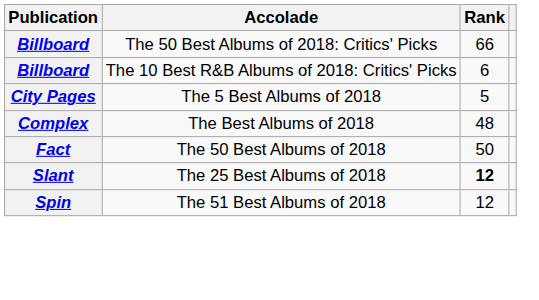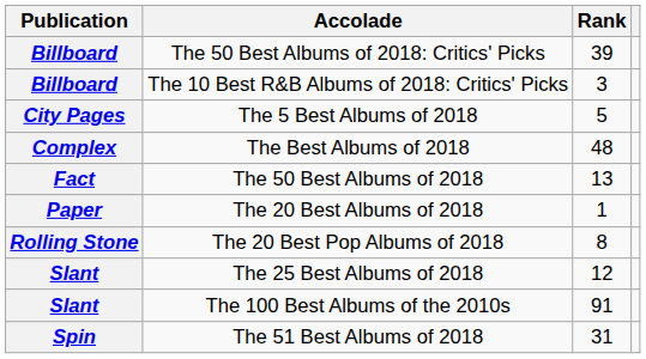 <table class="wikitable sortable plainrowheaders" style="text-align:center">
 <tr>
 <th scope="col">Publication</th>
 <th scope="col">Accolade</th>
 <th scope="col">Rank</th>
 <th scope="col" class="unsortable"></th>
 </tr>
 <tr>
 <th scope="row"><em><a href='#'>Billboard</a></em></th>
 <td>The 50 Best Albums of 2018: Critics' Picks</td>
-<td>66</td>
+<td>39</td>
 <td></td>
 </tr>
 <tr>
 <th scope="row"><em><a href='#'>Billboard</a></em></th>
 <td>The 10 Best R&B Albums of 2018: Critics' Picks</td>
-<td>6</td>
+<td>3</td>
 <td></td>
 </tr>
 <tr>
 <th scope="row"><em><a href='#'>City Pages</a></em></th>
 <td>The 5 Best Albums of 2018</td>
 <td>5</td>
 <td></td>
 </tr>
 <tr>
 <th scope="row"><em><a href='#'>Complex</a></em></th>
 <td>The Best Albums of 2018</td>
 <td>48</td>
 <td></td>
 </tr>
 <tr>
 <th scope="row"><em><a href='#'>Fact</a></em></th>
 <td>The 50 Best Albums of 2018</td>
-<td>50</td>
+<td>13</td>
+<td></td>
+</tr>
+<tr>
+<th scope="row"><em><a href='#'>Paper</a></em></th>
+<td>The 20 Best Albums of 2018</td>
+<td>1</td>
+<td></td>
+</tr>
+<tr>
+<th scope="row"><em><a href='#'>Rolling Stone</a></em></th>
+<td>The 20 Best Pop Albums of 2018</td>
+<td>8</td>
 <td></td>
 </tr>
 <tr>
 <th scope="row"><em><a href='#'>Slant</a></em></th>
 <td>The 25 Best Albums of 2018</td>
-<td><strong>12</strong></td>
+<td>12</td>
+<td></td>
+</tr>
+<tr>
+<th scope="row"><em><a href='#'>Slant</a></em></th>
+<td>The 100 Best Albums of the 2010s</td>
+<td>91</td>
 <td></td>
 </tr>
 <tr>
 <th scope="row"><em><a href='#'>Spin</a></em></th>
 <td>The 51 Best Albums of 2018</td>
-<td>12</td>
+<td>31</td>
 <td></td>
 </tr>
 </table>
